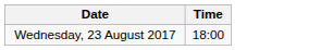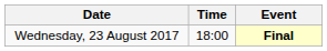 <table class = "wikitable" style="text-align:center;">
 <tr>
 <th width="220">Date</th>
 <th width="50">Time</th>
+<th width="100">Event</th>
 </tr>
 <tr>
 <td>Wednesday, 23 August 2017</td>
 <td>18:00</td>
+<td bgcolor="ffffcc"><strong>Final</strong></td>
 </tr>
 </table>
